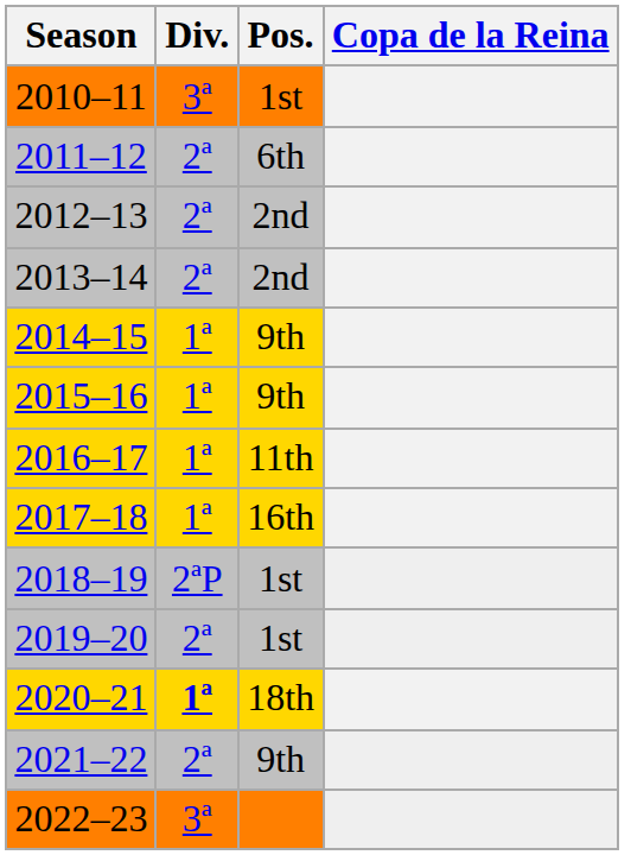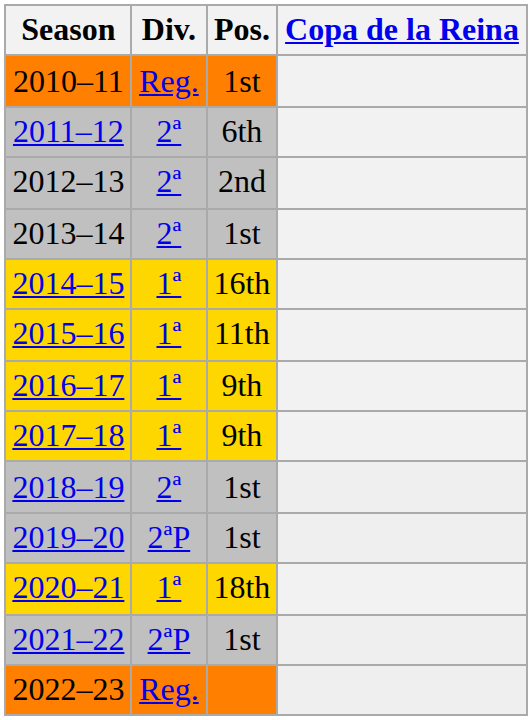 <table class="wikitable" style="text-align:center">
 <tr>
 <th>Season</th>
 <th>Div.</th>
 <th>Pos.</th>
 <th><a href='#'>Copa de la Reina</a></th>
 </tr>
 <tr>
 <td bgcolor=#FF7F00>2010–11</td>
-<td bgcolor=#FF7F00><a href='#'>3ª</a></td>
+<td bgcolor=#FF7F00><a href='#'>Reg.</a></td>
 <td bgcolor=#FF7F00>1st</td>
 <th></th>
 </tr>
 <tr>
 <td bgcolor=silver><a href='#'>2011–12</a></td>
 <td bgcolor=silver><a href='#'>2ª</a></td>
 <td bgcolor=silver>6th</td>
 <th></th>
 </tr>
 <tr>
 <td bgcolor=silver>2012–13</td>
 <td bgcolor=silver><a href='#'>2ª</a></td>
 <td bgcolor=silver>2nd</td>
 <th></th>
 </tr>
 <tr>
 <td bgcolor=silver>2013–14</td>
 <td bgcolor=silver><a href='#'>2ª</a></td>
-<td bgcolor=silver>2nd</td>
+<td bgcolor=silver>1st</td>
 <th></th>
 </tr>
 <tr>
 <td bgcolor=gold><a href='#'>2014–15</a></td>
 <td bgcolor=gold><a href='#'>1ª</a></td>
-<td bgcolor=gold>9th</td>
+<td bgcolor=gold>16th</td>
 <th></th>
 </tr>
 <tr>
 <td bgcolor=gold><a href='#'>2015–16</a></td>
 <td bgcolor=gold><a href='#'>1ª</a></td>
-<td bgcolor=gold>9th</td>
+<td bgcolor=gold>11th</td>
 <th></th>
 </tr>
 <tr>
 <td bgcolor=gold><a href='#'>2016–17</a></td>
 <td bgcolor=gold><a href='#'>1ª</a></td>
-<td bgcolor=gold>11th</td>
+<td bgcolor=gold>9th</td>
 <th></th>
 </tr>
 <tr>
 <td bgcolor=gold><a href='#'>2017–18</a></td>
 <td bgcolor=gold><a href='#'>1ª</a></td>
-<td bgcolor=gold>16th</td>
+<td bgcolor=gold>9th</td>
 <th></th>
 </tr>
 <tr>
 <td style="background:silver;"><a href='#'>2018–19</a></td>
+<td style="background:silver;"><a href='#'>2ª</a></td>
+<td style="background:silver;">1st</td>
+<th style="background:#efefef;"></th>
+</tr>
+<tr>
+<td style="background:silver;"><a href='#'>2019–20</a></td>
 <td style="background:silver;"><a href='#'>2ªP</a></td>
 <td style="background:silver;">1st</td>
 <th style="background:#efefef;"></th>
 </tr>
 <tr>
-<td style="background:silver;"><a href='#'>2019–20</a></td>
-<td style="background:silver;"><a href='#'>2ª</a></td>
-<td style="background:silver;">1st</td>
-<th style="background:#efefef;"></th>
-</tr>
-<tr>
 <td bgcolor=gold><a href='#'>2020–21</a></td>
-<td bgcolor=gold><strong><a href='#'>1ª</a></strong></td>
+<td bgcolor=gold><a href='#'>1ª</a></td>
 <td bgcolor=gold>18th</td>
 <th></th>
 </tr>
 <tr>
 <td style="background:silver;"><a href='#'>2021–22</a></td>
-<td style="background:silver;"><a href='#'>2ª</a></td>
-<td style="background:silver;">9th</td>
+<td style="background:silver;"><a href='#'>2ªP</a></td>
+<td style="background:silver;">1st</td>
 <th style="background:#efefef;"></th>
 </tr>
 <tr>
 <td bgcolor=#FF7F00>2022–23</td>
-<td bgcolor=#FF7F00><a href='#'>3ª</a></td>
+<td bgcolor=#FF7F00><a href='#'>Reg.</a></td>
 <td bgcolor=#FF7F00></td>
 <th style="background:#efefef;"></th>
 </tr>
 </table>
